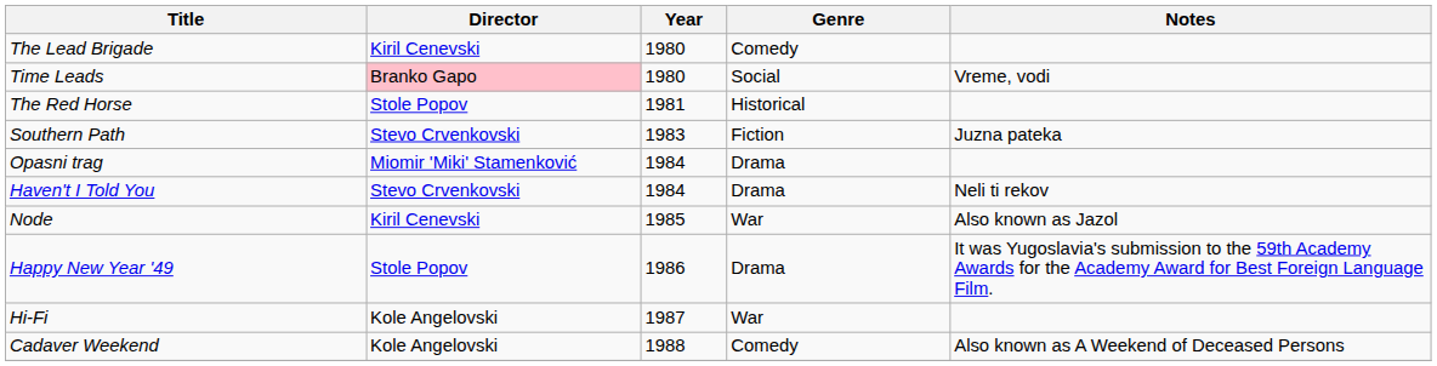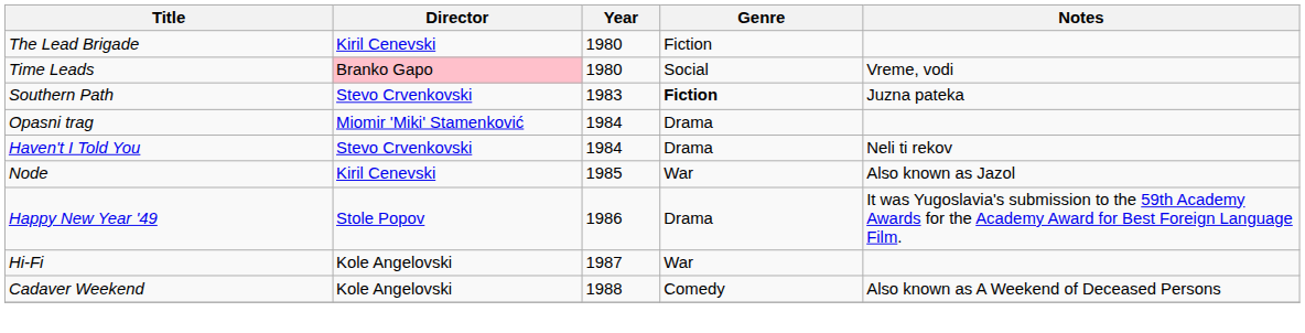 <table class="wikitable" width= "100%">
 <tr>
 <th width=21%>Title</th>
 <th width=16%>Director</th>
 <th width=5%>Year</th>
 <th width=13%>Genre</th>
 <th width=28%>Notes</th>
 </tr>
 <tr>
 <td><em>The Lead Brigade</em></td>
 <td><a href='#'>Kiril Cenevski</a></td>
 <td>1980</td>
-<td>Comedy</td>
+<td>Fiction</td>
 <td></td>
 </tr>
 <tr>
 <td><em>Time Leads</em></td>
 <td style="background: pink;">Branko Gapo</td>
 <td>1980</td>
 <td>Social</td>
 <td>Vreme, vodi</td>
 </tr>
 <tr>
-<td><em>The Red Horse</em></td>
-<td><a href='#'>Stole Popov</a></td>
-<td>1981</td>
-<td>Historical</td>
-<td></td>
-</tr>
-<tr>
 <td><em>Southern Path</em></td>
 <td><a href='#'>Stevo Crvenkovski</a></td>
 <td>1983</td>
-<td>Fiction</td>
+<td><strong>Fiction</strong></td>
 <td>Juzna pateka</td>
 </tr>
 <tr>
 <td><em>Opasni trag</em></td>
 <td><a href='#'>Miomir 'Miki' Stamenković</a></td>
 <td>1984</td>
 <td>Drama</td>
 <td></td>
 </tr>
 <tr>
 <td><em><a href='#'>Haven't I Told You</a></em></td>
 <td><a href='#'>Stevo Crvenkovski</a></td>
 <td>1984</td>
 <td>Drama</td>
 <td>Neli ti rekov</td>
 </tr>
 <tr>
 <td><em>Node</em></td>
 <td><a href='#'>Kiril Cenevski</a></td>
 <td>1985</td>
 <td>War</td>
 <td>Also known as Jazol</td>
 </tr>
 <tr>
 <td><em><a href='#'>Happy New Year '49</a></em></td>
 <td><a href='#'>Stole Popov</a></td>
 <td>1986</td>
 <td>Drama</td>
 <td>It was Yugoslavia's submission to the <a href='#'>59th Academy Awards</a> for the <a href='#'>Academy Award for Best Foreign Language Film</a>.</td>
 </tr>
 <tr>
 <td><em>Hi-Fi</em></td>
 <td>Kole Angelovski</td>
 <td>1987</td>
 <td>War</td>
 <td></td>
 </tr>
 <tr>
 <td><em>Cadaver Weekend</em></td>
 <td>Kole Angelovski</td>
 <td>1988</td>
 <td>Comedy</td>
 <td>Also known as A Weekend of Deceased Persons</td>
 </tr>
 <tr>
 </tr>
 </table>
